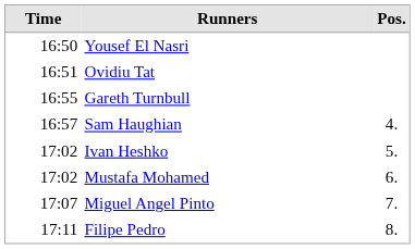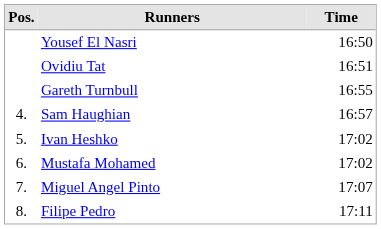 <table cellspacing="0" cellpadding="3" style="border:1px solid #AAAAAA;font-size:90%">
 <tr bgcolor="#E4E4E4">
+<th style="border-bottom:1px solid #AAAAAA" width=10>Pos.</th>
+<th style="border-bottom:1px solid #AAAAAA" width=250>Runners</th>
 <th style="border-bottom:1px solid #AAAAAA" width=60>Time</th>
-<th style="border-bottom:1px solid #AAAAAA" width=250>Runners</th>
-<th style="border-bottom:1px solid #AAAAAA" width=10>Pos.</th>
 </tr>
 <tr align="center">
+<td align="center"></td>
+<td align="left"> <a href='#'>Yousef El Nasri</a></td>
 <td align="right">16:50</td>
-<td align="left"> <a href='#'>Yousef El Nasri</a></td>
-<td align="center"></td>
 </tr>
 <tr align="center">
+<td align="center"></td>
+<td align="left"> <a href='#'>Ovidiu Tat</a></td>
 <td align="right">16:51</td>
-<td align="left"> <a href='#'>Ovidiu Tat</a></td>
-<td align="center"></td>
 </tr>
 <tr align="center">
+<td align="center"></td>
+<td align="left"> <a href='#'>Gareth Turnbull</a></td>
 <td align="right">16:55</td>
-<td align="left"> <a href='#'>Gareth Turnbull</a></td>
-<td align="center"></td>
 </tr>
 <tr align="center">
+<td align="center">4.</td>
+<td align="left"> <a href='#'>Sam Haughian</a></td>
 <td align="right">16:57</td>
-<td align="left"> <a href='#'>Sam Haughian</a></td>
-<td align="center">4.</td>
 </tr>
 <tr align="center">
+<td align="center">5.</td>
+<td align="left"> <a href='#'>Ivan Heshko</a></td>
 <td align="right">17:02</td>
-<td align="left"> <a href='#'>Ivan Heshko</a></td>
-<td align="center">5.</td>
 </tr>
 <tr align="center">
+<td align="center">6.</td>
+<td align="left"> <a href='#'>Mustafa Mohamed</a></td>
 <td align="right">17:02</td>
-<td align="left"> <a href='#'>Mustafa Mohamed</a></td>
-<td align="center">6.</td>
 </tr>
 <tr align="center">
+<td align="center">7.</td>
+<td align="left"> <a href='#'>Miguel Angel Pinto</a></td>
 <td align="right">17:07</td>
-<td align="left"> <a href='#'>Miguel Angel Pinto</a></td>
-<td align="center">7.</td>
 </tr>
 <tr align="center">
+<td align="center">8.</td>
+<td align="left"> <a href='#'>Filipe Pedro</a></td>
 <td align="right">17:11</td>
-<td align="left"> <a href='#'>Filipe Pedro</a></td>
-<td align="center">8.</td>
 </tr>
 </table>
